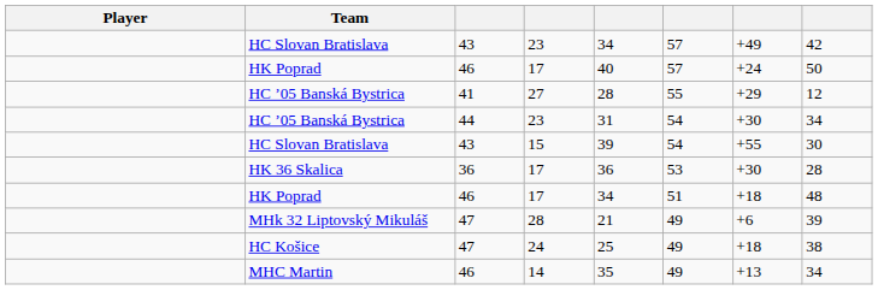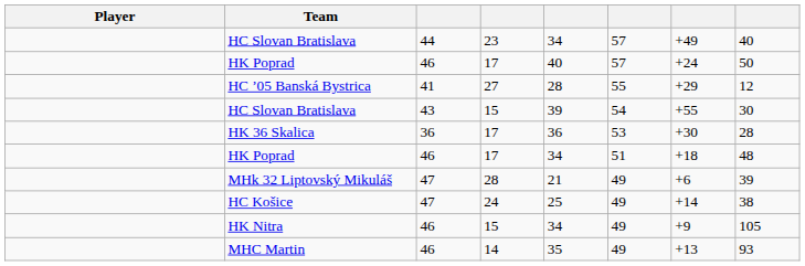 <table class="wikitable sortable">
 <tr>
 <th style="width: 15em;">Player</th>
 <th style="width: 13em;">Team</th>
 <th style="width: 4em;"></th>
 <th style="width: 4em;"></th>
 <th style="width: 4em;"></th>
 <th style="width: 4em;"></th>
 <th style="width: 4em;"></th>
 <th style="width: 4em;"></th>
 </tr>
 <tr>
 <td> </td>
 <td><a href='#'>HC Slovan Bratislava</a></td>
-<td>43</td>
+<td>44</td>
 <td>23</td>
 <td>34</td>
 <td>57</td>
 <td>+49</td>
-<td>42</td>
+<td>40</td>
 </tr>
 <tr>
 <td> </td>
 <td><a href='#'>HK Poprad</a></td>
 <td>46</td>
 <td>17</td>
 <td>40</td>
 <td>57</td>
 <td>+24</td>
 <td>50</td>
 </tr>
 <tr>
 <td> </td>
 <td><a href='#'>HC ’05 Banská Bystrica</a></td>
 <td>41</td>
 <td>27</td>
 <td>28</td>
 <td>55</td>
 <td>+29</td>
 <td>12</td>
-</tr>
-<tr>
-<td> </td>
-<td><a href='#'>HC ’05 Banská Bystrica</a></td>
-<td>44</td>
-<td>23</td>
-<td>31</td>
-<td>54</td>
-<td>+30</td>
-<td>34</td>
 </tr>
 <tr>
 <td> </td>
 <td><a href='#'>HC Slovan Bratislava</a></td>
 <td>43</td>
 <td>15</td>
 <td>39</td>
 <td>54</td>
 <td>+55</td>
 <td>30</td>
 </tr>
 <tr>
 <td> </td>
 <td><a href='#'>HK 36 Skalica</a></td>
 <td>36</td>
 <td>17</td>
 <td>36</td>
 <td>53</td>
 <td>+30</td>
 <td>28</td>
 </tr>
 <tr>
 <td> </td>
 <td><a href='#'>HK Poprad</a></td>
 <td>46</td>
 <td>17</td>
 <td>34</td>
 <td>51</td>
 <td>+18</td>
 <td>48</td>
 </tr>
 <tr>
 <td> </td>
 <td><a href='#'>MHk 32 Liptovský Mikuláš</a></td>
 <td>47</td>
 <td>28</td>
 <td>21</td>
 <td>49</td>
 <td>+6</td>
 <td>39</td>
 </tr>
 <tr>
 <td> </td>
 <td><a href='#'>HC Košice</a></td>
 <td>47</td>
 <td>24</td>
 <td>25</td>
 <td>49</td>
-<td>+18</td>
+<td>+14</td>
 <td>38</td>
+</tr>
+<tr>
+<td> </td>
+<td><a href='#'>HK Nitra</a></td>
+<td>46</td>
+<td>15</td>
+<td>34</td>
+<td>49</td>
+<td>+9</td>
+<td>105</td>
 </tr>
 <tr>
 <td> </td>
 <td><a href='#'>MHC Martin</a></td>
 <td>46</td>
 <td>14</td>
 <td>35</td>
 <td>49</td>
 <td>+13</td>
-<td>34</td>
+<td>93</td>
 </tr>
 </table>
